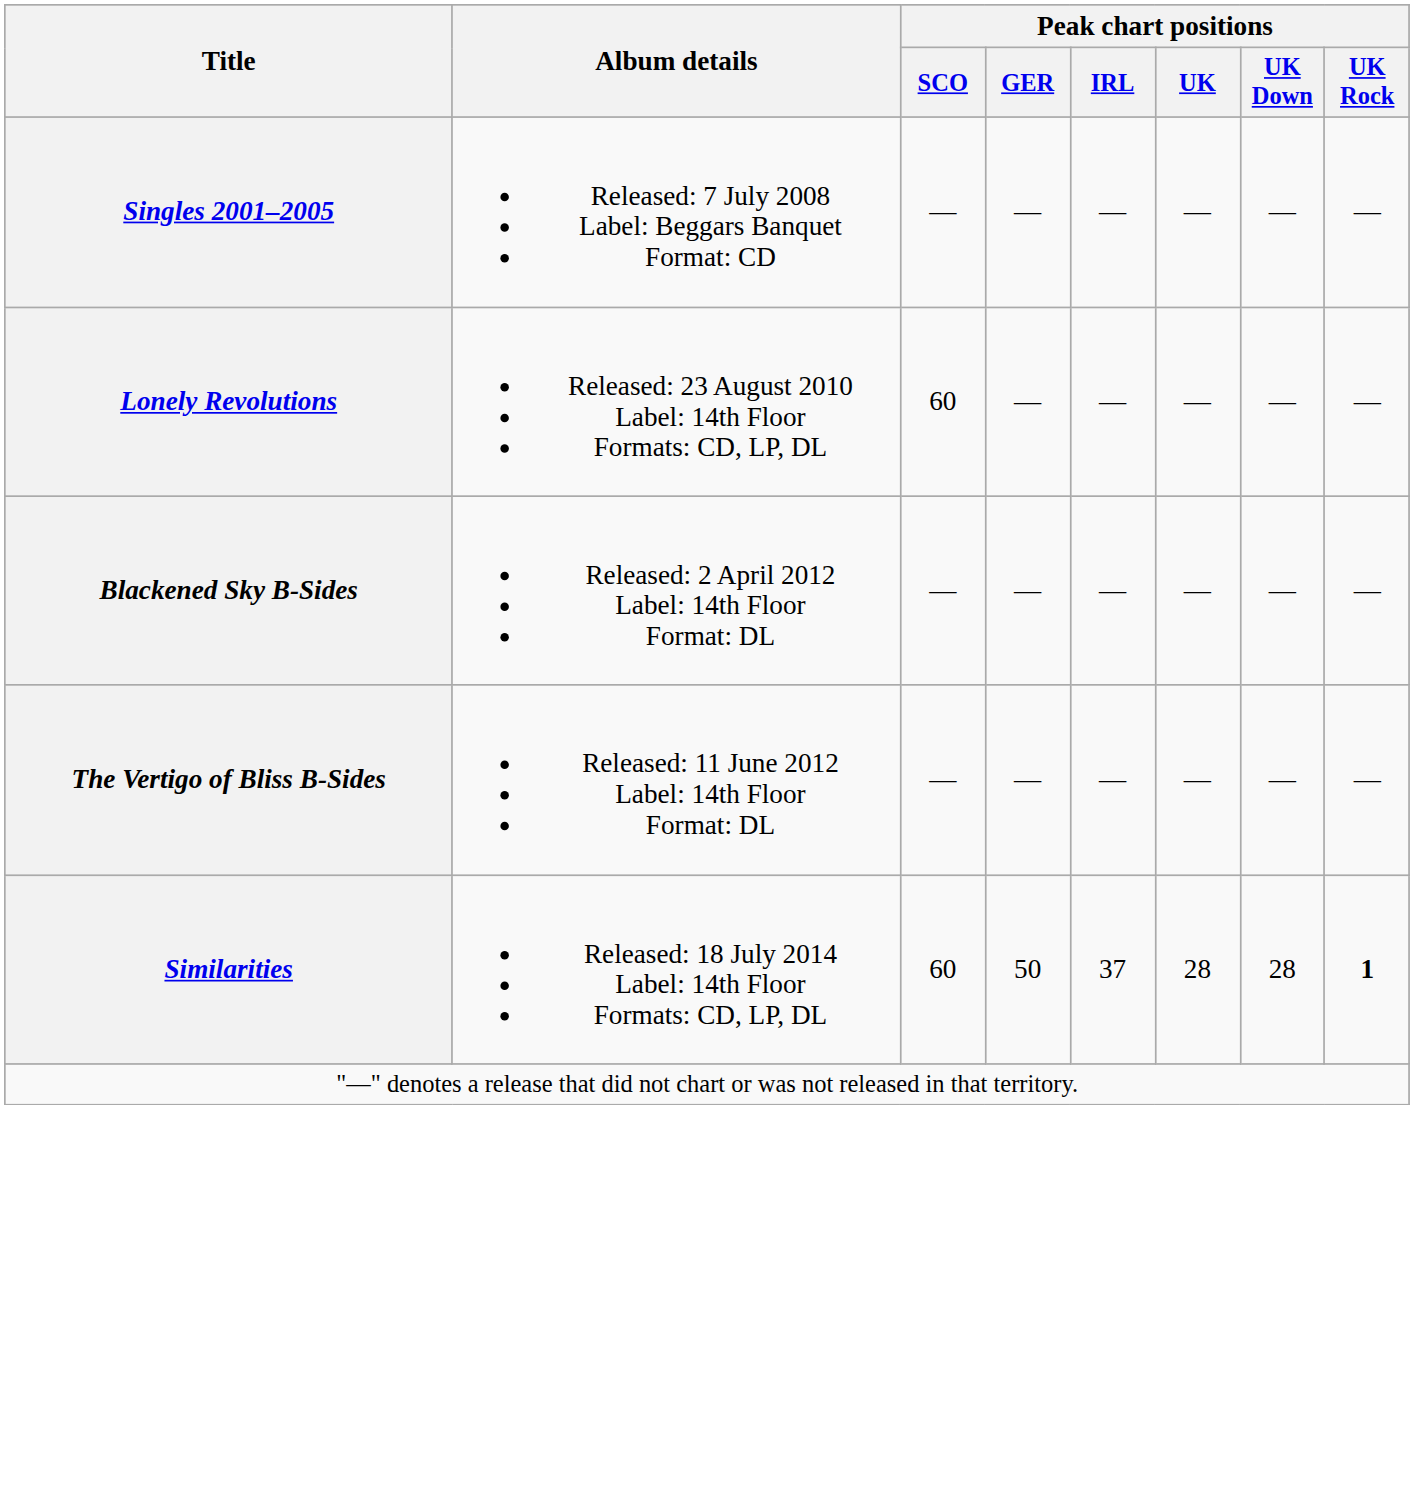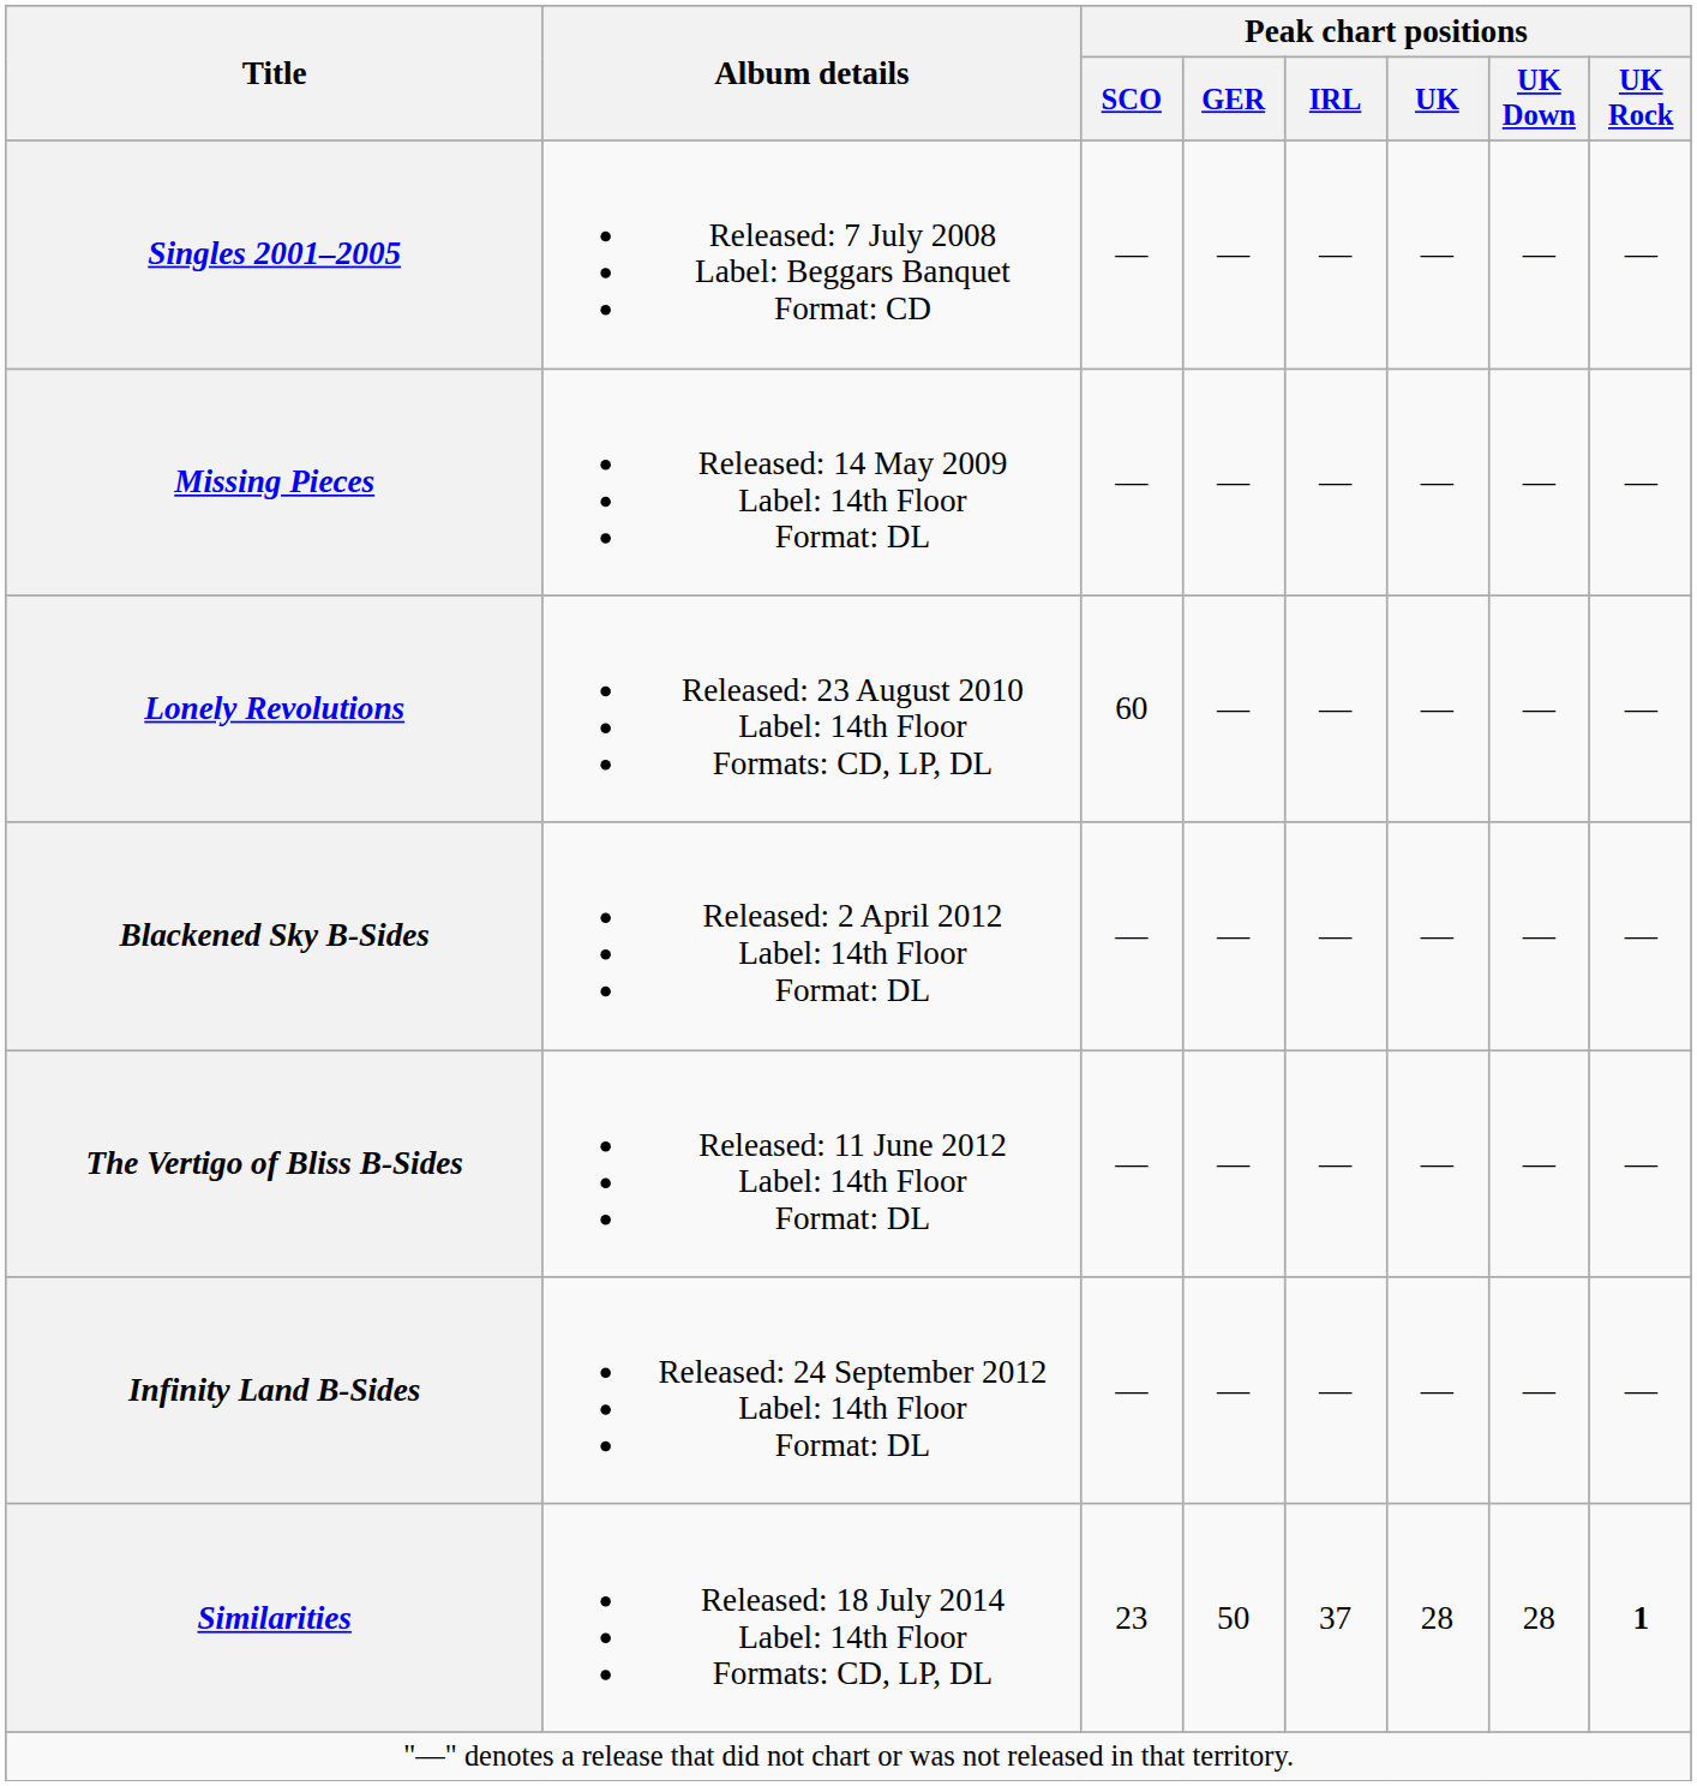 <table class="wikitable plainrowheaders" style="text-align:center;">
 <tr>
 <th scope="col" rowspan="2" style="width:16em;">Title</th>
 <th scope="col" rowspan="2" style="width:16em;">Album details</th>
 <th scope="col" colspan="6">Peak chart positions</th>
 </tr>
 <tr>
 <th scope="col" style="width:3em;font-size:90%;"><a href='#'>SCO</a><br></th>
 <th scope="col" style="width:3em;font-size:90%;"><a href='#'>GER</a><br></th>
 <th scope="col" style="width:3em;font-size:90%;"><a href='#'>IRL</a><br></th>
 <th scope="col" style="width:3em;font-size:90%;"><a href='#'>UK</a><br></th>
 <th scope="col" style="width:3em;font-size:90%;"><a href='#'>UK<br>Down</a><br></th>
 <th scope="col" style="width:3em;font-size:90%;"><a href='#'>UK<br>Rock</a><br></th>
 </tr>
 <tr>
 <th scope="row"><em><a href='#'>Singles 2001–2005</a></em></th>
 <td><br><ul><li>Released: 7 July 2008</li><li>Label: Beggars Banquet</li><li>Format: CD</li></ul></td>
+<td>—</td>
+<td>—</td>
+<td>—</td>
+<td>—</td>
+<td>—</td>
+<td>—</td>
+</tr>
+<tr>
+<th scope="row"><em><a href='#'>Missing Pieces</a></em></th>
+<td><br><ul><li>Released: 14 May 2009</li><li>Label: 14th Floor</li><li>Format: DL</li></ul></td>
 <td>—</td>
 <td>—</td>
 <td>—</td>
 <td>—</td>
 <td>—</td>
 <td>—</td>
 </tr>
 <tr>
 <th scope="row"><em><a href='#'>Lonely Revolutions</a></em></th>
 <td><br><ul><li>Released: 23 August 2010</li><li>Label: 14th Floor</li><li>Formats: CD, LP, DL</li></ul></td>
 <td>60</td>
 <td>—</td>
 <td>—</td>
 <td>—</td>
 <td>—</td>
 <td>—</td>
 </tr>
 <tr>
 <th scope="row"><em>Blackened Sky B-Sides</em></th>
 <td><br><ul><li>Released: 2 April 2012</li><li>Label: 14th Floor</li><li>Format: DL</li></ul></td>
 <td>—</td>
 <td>—</td>
 <td>—</td>
 <td>—</td>
 <td>—</td>
 <td>—</td>
 </tr>
 <tr>
 <th scope="row"><em>The Vertigo of Bliss B-Sides</em></th>
 <td><br><ul><li>Released: 11 June 2012</li><li>Label: 14th Floor</li><li>Format: DL</li></ul></td>
 <td>—</td>
 <td>—</td>
 <td>—</td>
 <td>—</td>
 <td>—</td>
 <td>—</td>
 </tr>
 <tr>
+<th scope="row"><em>Infinity Land B-Sides</em></th>
+<td><br><ul><li>Released: 24 September 2012</li><li>Label: 14th Floor</li><li>Format: DL</li></ul></td>
+<td>—</td>
+<td>—</td>
+<td>—</td>
+<td>—</td>
+<td>—</td>
+<td>—</td>
+</tr>
+<tr>
 <th scope="row"><em><a href='#'>Similarities</a></em></th>
 <td><br><ul><li>Released: 18 July 2014</li><li>Label: 14th Floor</li><li>Formats: CD, LP, DL</li></ul></td>
-<td>60</td>
+<td>23</td>
 <td>50</td>
 <td>37</td>
 <td>28</td>
 <td>28</td>
 <td><strong>1</strong></td>
 </tr>
 <tr>
 <td colspan="8" style="font-size:90%">"—" denotes a release that did not chart or was not released in that territory.</td>
 </tr>
 </table>
